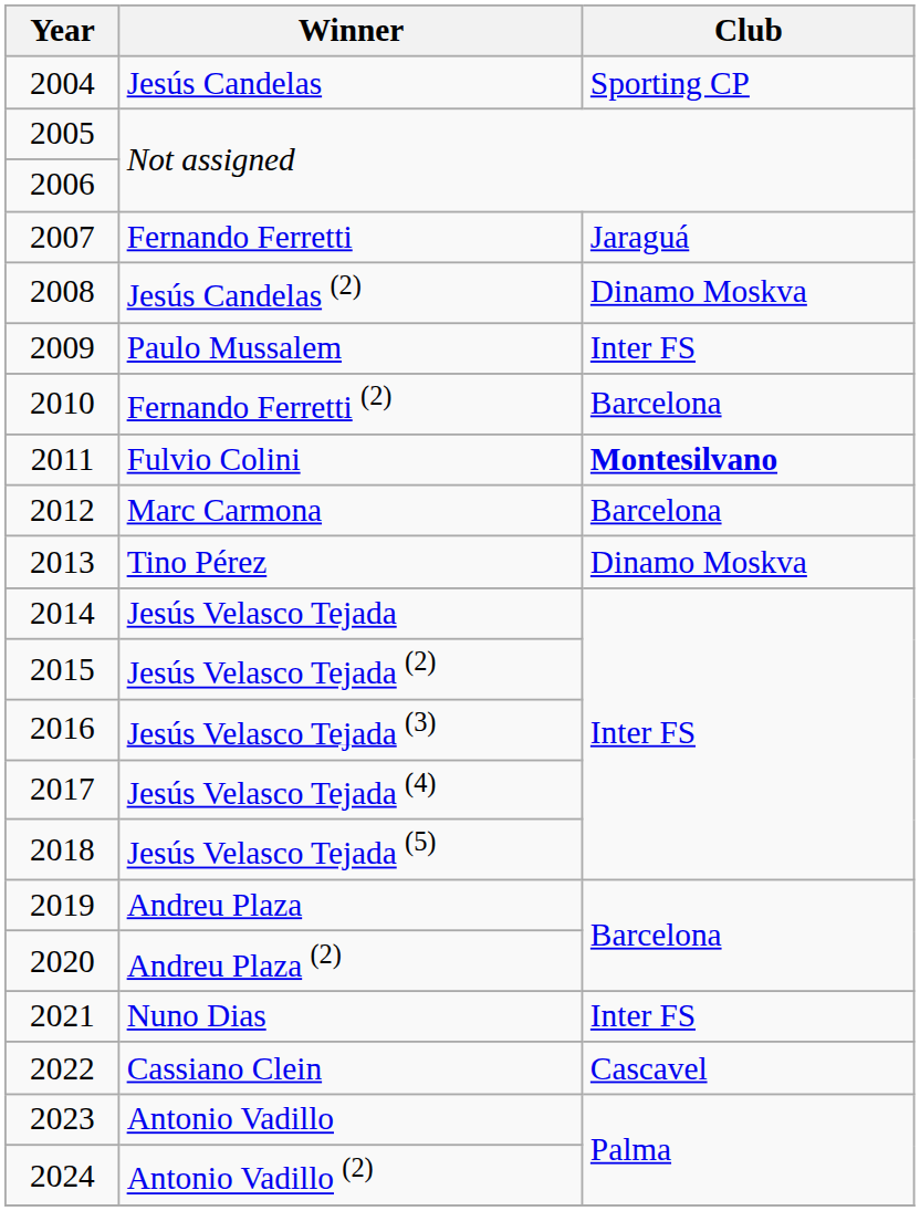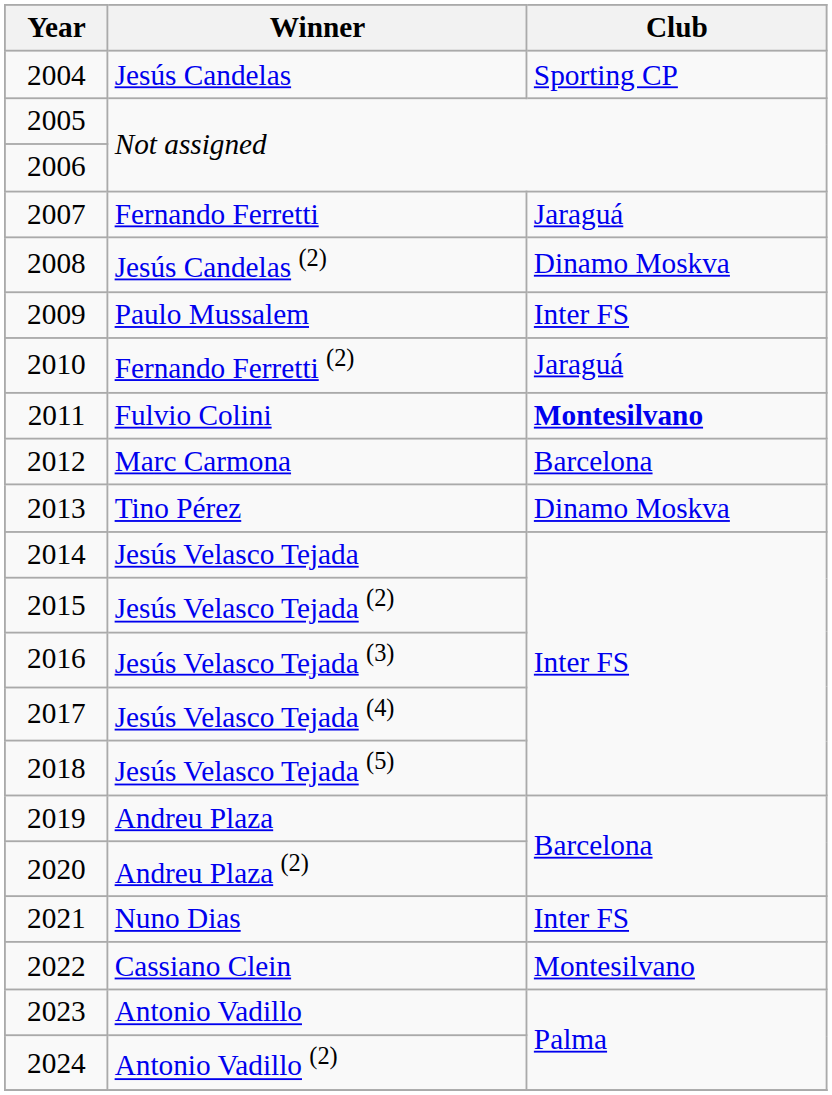 <table class="wikitable" style="width:450px;">
 <tr>
 <th>Year</th>
 <th>Winner</th>
 <th>Club</th>
 </tr>
 <tr>
 <td align=center>2004</td>
 <td> <a href='#'>Jesús Candelas</a></td>
 <td> <a href='#'>Sporting CP</a></td>
 </tr>
 <tr>
 <td align=center>2005</td>
 <td colspan="2" rowspan="2"><em>Not assigned</em></td>
 </tr>
 <tr>
 <td align=center>2006</td>
 </tr>
 <tr>
 <td align=center>2007</td>
 <td> <a href='#'>Fernando Ferretti</a></td>
 <td> <a href='#'>Jaraguá</a></td>
 </tr>
 <tr>
 <td align=center>2008</td>
 <td> <a href='#'>Jesús Candelas</a> <sup>(2)</sup></td>
 <td> <a href='#'>Dinamo Moskva</a></td>
 </tr>
 <tr>
 <td align=center>2009</td>
 <td> <a href='#'>Paulo Mussalem</a></td>
 <td> <a href='#'>Inter FS</a></td>
 </tr>
 <tr>
 <td align=center>2010</td>
 <td> <a href='#'>Fernando Ferretti</a> <sup>(2)</sup></td>
-<td> <a href='#'>Barcelona</a></td>
+<td> <a href='#'>Jaraguá</a></td>
 </tr>
 <tr>
 <td align=center>2011</td>
 <td> <a href='#'>Fulvio Colini</a></td>
 <td><strong> <a href='#'>Montesilvano</a></strong></td>
 </tr>
 <tr>
 <td align=center>2012</td>
 <td> <a href='#'>Marc Carmona</a></td>
 <td> <a href='#'>Barcelona</a></td>
 </tr>
 <tr>
 <td align=center>2013</td>
 <td> <a href='#'>Tino Pérez</a></td>
 <td> <a href='#'>Dinamo Moskva</a></td>
 </tr>
 <tr>
 <td align=center>2014</td>
 <td> <a href='#'>Jesús Velasco Tejada</a></td>
 <td rowspan="5"> <a href='#'>Inter FS</a></td>
 </tr>
 <tr>
 <td align=center>2015</td>
 <td> <a href='#'>Jesús Velasco Tejada</a> <sup>(2)</sup></td>
 </tr>
 <tr>
 <td align=center>2016</td>
 <td> <a href='#'>Jesús Velasco Tejada</a> <sup>(3)</sup></td>
 </tr>
 <tr>
 <td align=center>2017</td>
 <td> <a href='#'>Jesús Velasco Tejada</a> <sup>(4)</sup></td>
 </tr>
 <tr>
 <td align=center>2018</td>
 <td> <a href='#'>Jesús Velasco Tejada</a> <sup>(5)</sup></td>
 </tr>
 <tr>
 <td align=center>2019</td>
 <td> <a href='#'>Andreu Plaza</a></td>
 <td rowspan="2"> <a href='#'>Barcelona</a></td>
 </tr>
 <tr>
 <td align=center>2020</td>
 <td> <a href='#'>Andreu Plaza</a> <sup>(2)</sup></td>
 </tr>
 <tr>
 <td align=center>2021</td>
 <td> <a href='#'>Nuno Dias</a></td>
 <td> <a href='#'>Inter FS</a></td>
 </tr>
 <tr>
 <td align=center>2022</td>
 <td> <a href='#'>Cassiano Clein</a></td>
-<td> <a href='#'>Cascavel</a></td>
+<td> <a href='#'>Montesilvano</a></td>
 </tr>
 <tr>
 <td align=center>2023</td>
 <td> <a href='#'>Antonio Vadillo</a></td>
 <td rowspan="2"> <a href='#'>Palma</a></td>
 </tr>
 <tr>
 <td align=center>2024</td>
 <td> <a href='#'>Antonio Vadillo</a> <sup>(2)</sup></td>
 </tr>
 <tr>
 </tr>
 </table>
